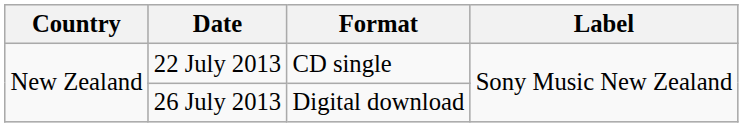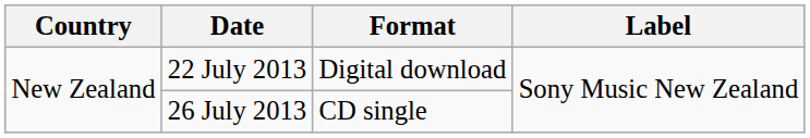 <table class="wikitable">
 <tr>
 <th>Country</th>
 <th>Date</th>
 <th>Format</th>
 <th>Label</th>
 </tr>
 <tr>
 <td rowspan=2>New Zealand</td>
 <td>22 July 2013</td>
-<td>CD single</td>
+<td>Digital download</td>
 <td rowspan=2>Sony Music New Zealand</td>
 </tr>
 <tr>
 <td>26 July 2013</td>
-<td>Digital download</td>
+<td>CD single</td>
 </tr>
 </table>
